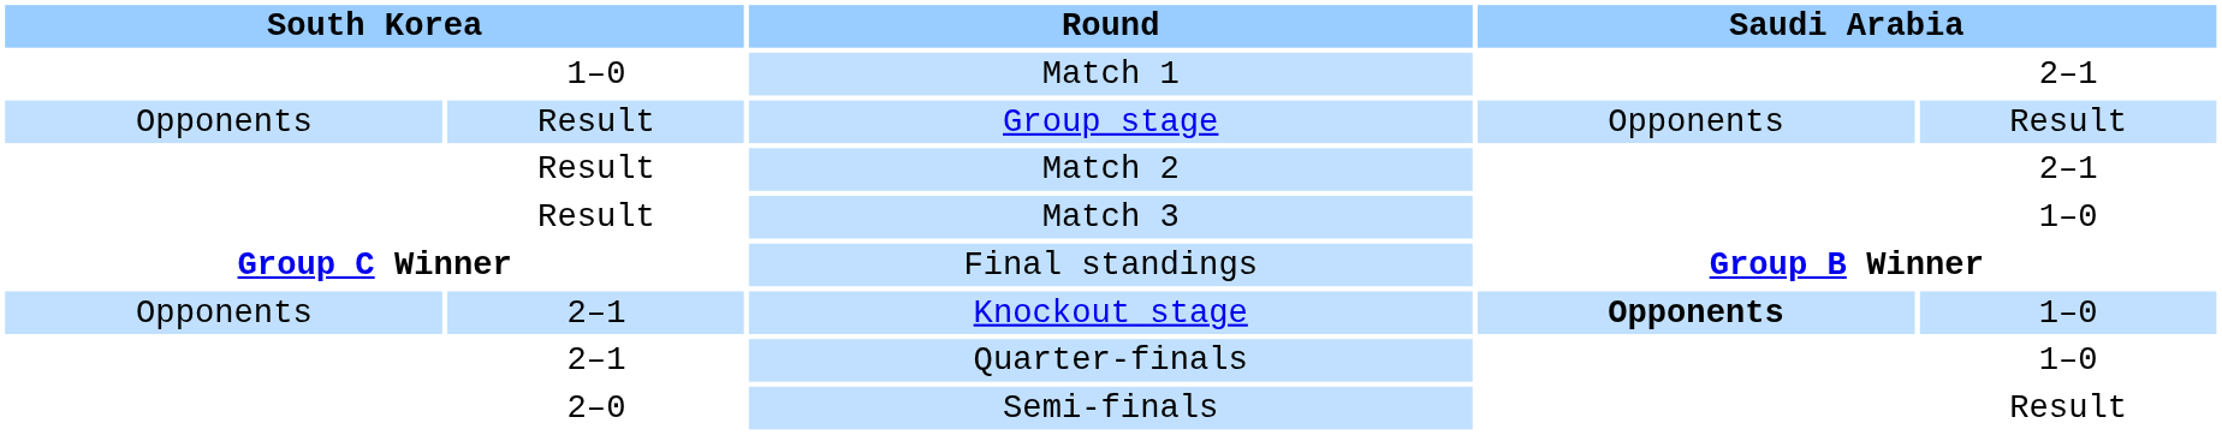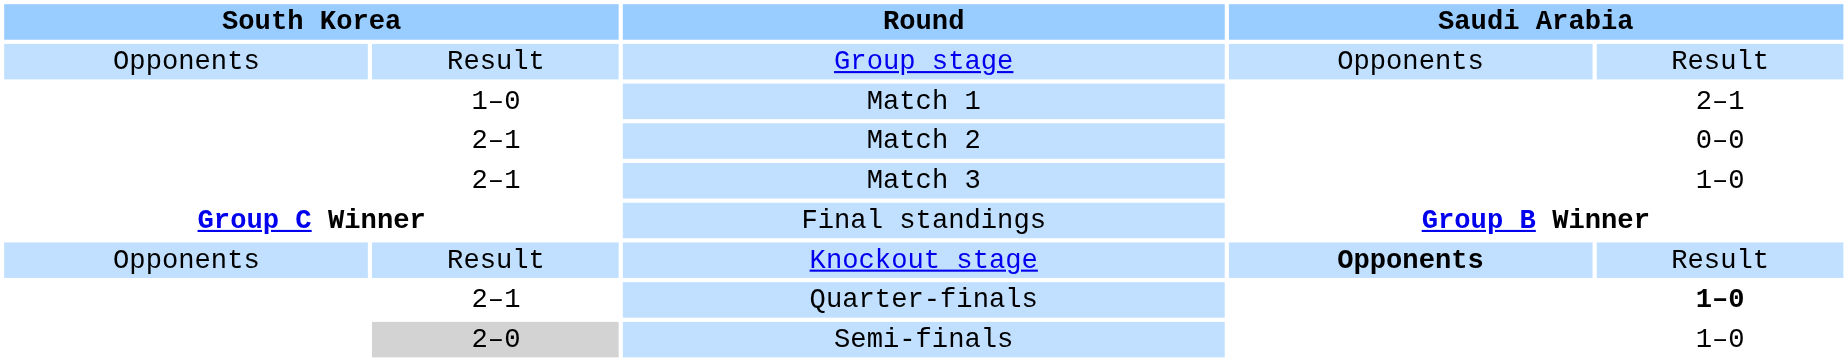 <table style="width:100%; text-align:center">
 <tr style="vertical-align:top; background:#99CCFF">
 <th colspan="2">South Korea</th>
 <th>Round</th>
 <th colspan="2">Saudi Arabia</th>
-</tr>
-<tr>
-<td align="left"></td>
-<td>1–0</td>
-<td style="background:#C1E0FF">Match 1</td>
-<td align="left"></td>
-<td>2–1</td>
 </tr>
 <tr style="vertical-align:top; background:#C1E0FF">
 <td>Opponents</td>
 <td>Result</td>
 <td><a href='#'>Group stage</a></td>
 <td>Opponents</td>
 <td>Result</td>
 </tr>
 <tr>
 <td align="left"></td>
-<td>Result</td>
-<td style="background:#C1E0FF">Match 2</td>
+<td>1–0</td>
+<td style="background:#C1E0FF">Match 1</td>
 <td align="left"></td>
 <td>2–1</td>
 </tr>
 <tr>
 <td align="left"></td>
-<td>Result</td>
+<td>2–1</td>
+<td style="background:#C1E0FF">Match 2</td>
+<td align="left"></td>
+<td>0–0</td>
+</tr>
+<tr>
+<td align="left"></td>
+<td>2–1</td>
 <td style="background:#C1E0FF">Match 3</td>
 <td align="left"></td>
 <td>1–0</td>
 </tr>
 <tr>
 <td colspan="2" style="text-align:center"><strong><a href='#'>Group C</a> Winner</strong><br><div></div></td>
 <td style="background:#C1E0FF">Final standings</td>
 <td colspan="2" style="text-align:center"><strong><a href='#'>Group B</a> Winner</strong><br><div></div></td>
 </tr>
 <tr style="vertical-align:top; background:#C1E0FF">
 <td>Opponents</td>
-<td>2–1</td>
+<td>Result</td>
 <td><a href='#'>Knockout stage</a></td>
 <td><strong>Opponents</strong></td>
-<td>1–0</td>
+<td>Result</td>
 </tr>
 <tr>
 <td align="left"></td>
 <td>2–1</td>
 <td style="background:#C1E0FF">Quarter-finals</td>
 <td align="left"></td>
-<td>1–0</td>
+<td><strong>1–0</strong></td>
 </tr>
 <tr>
 <td align="left"></td>
-<td>2–0</td>
+<td style="background: lightgrey;">2–0</td>
 <td style="background:#C1E0FF">Semi-finals</td>
 <td align="left"></td>
-<td>Result</td>
+<td>1–0</td>
 </tr>
 </table>
